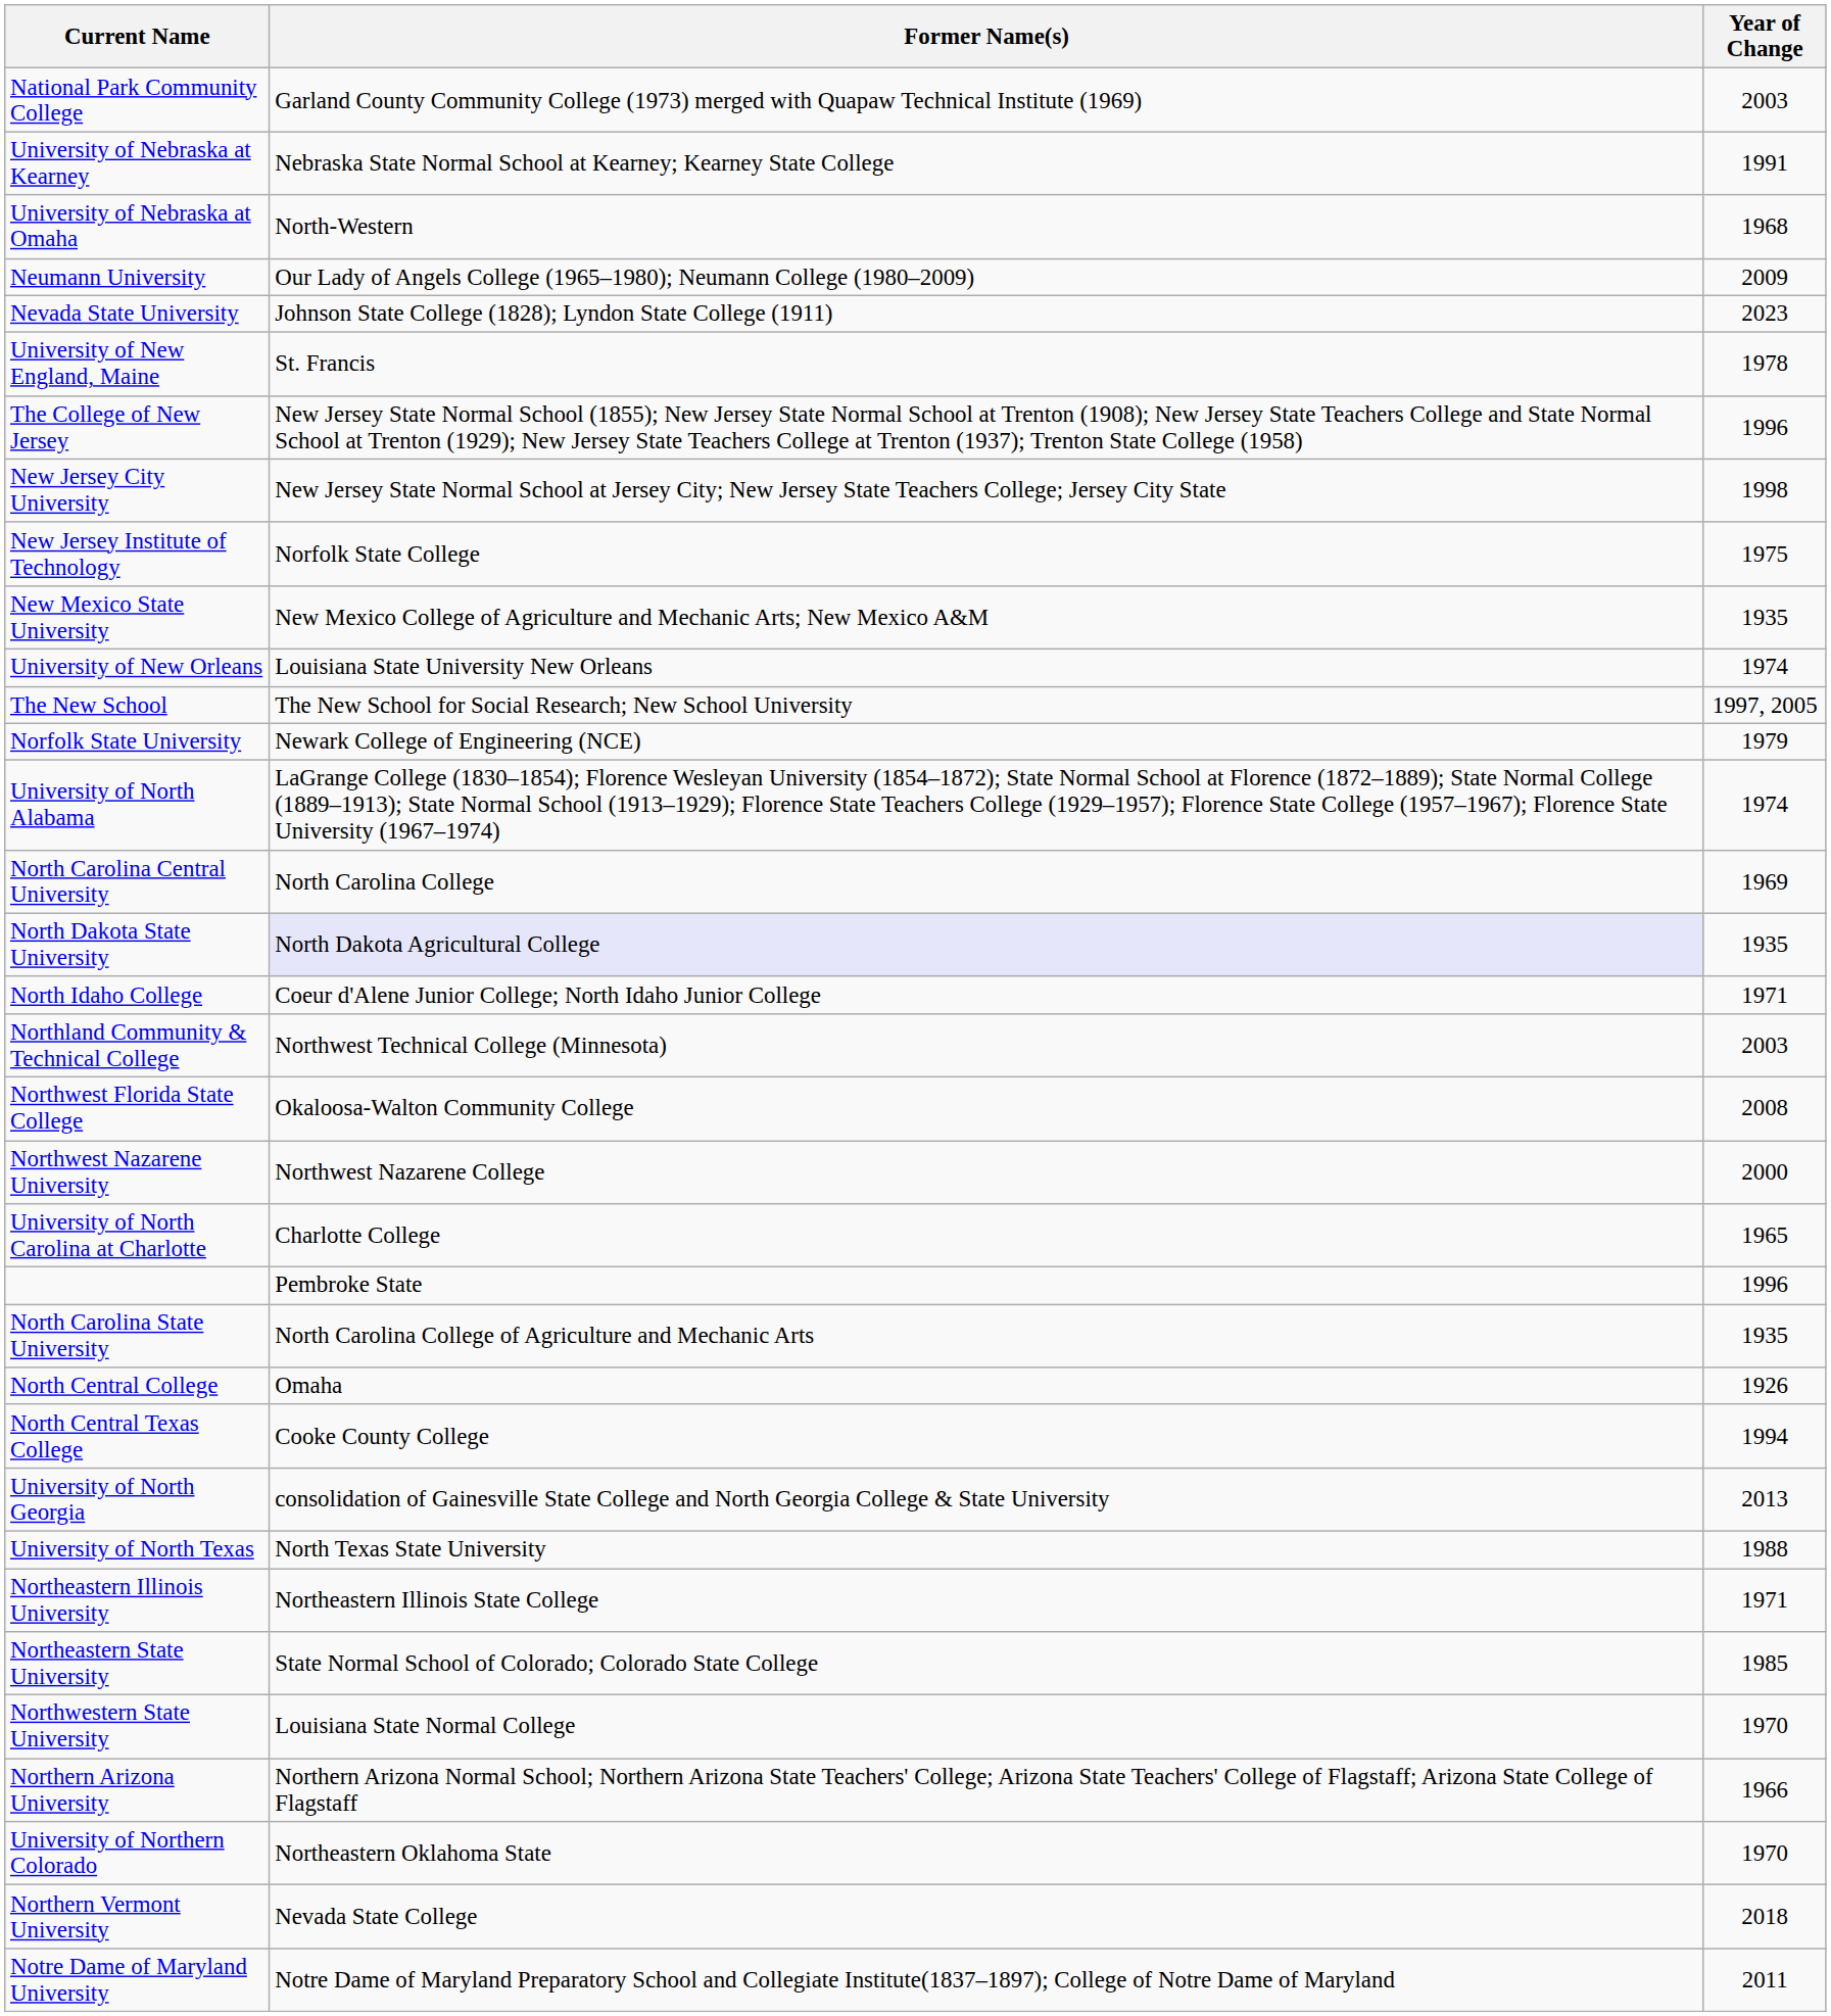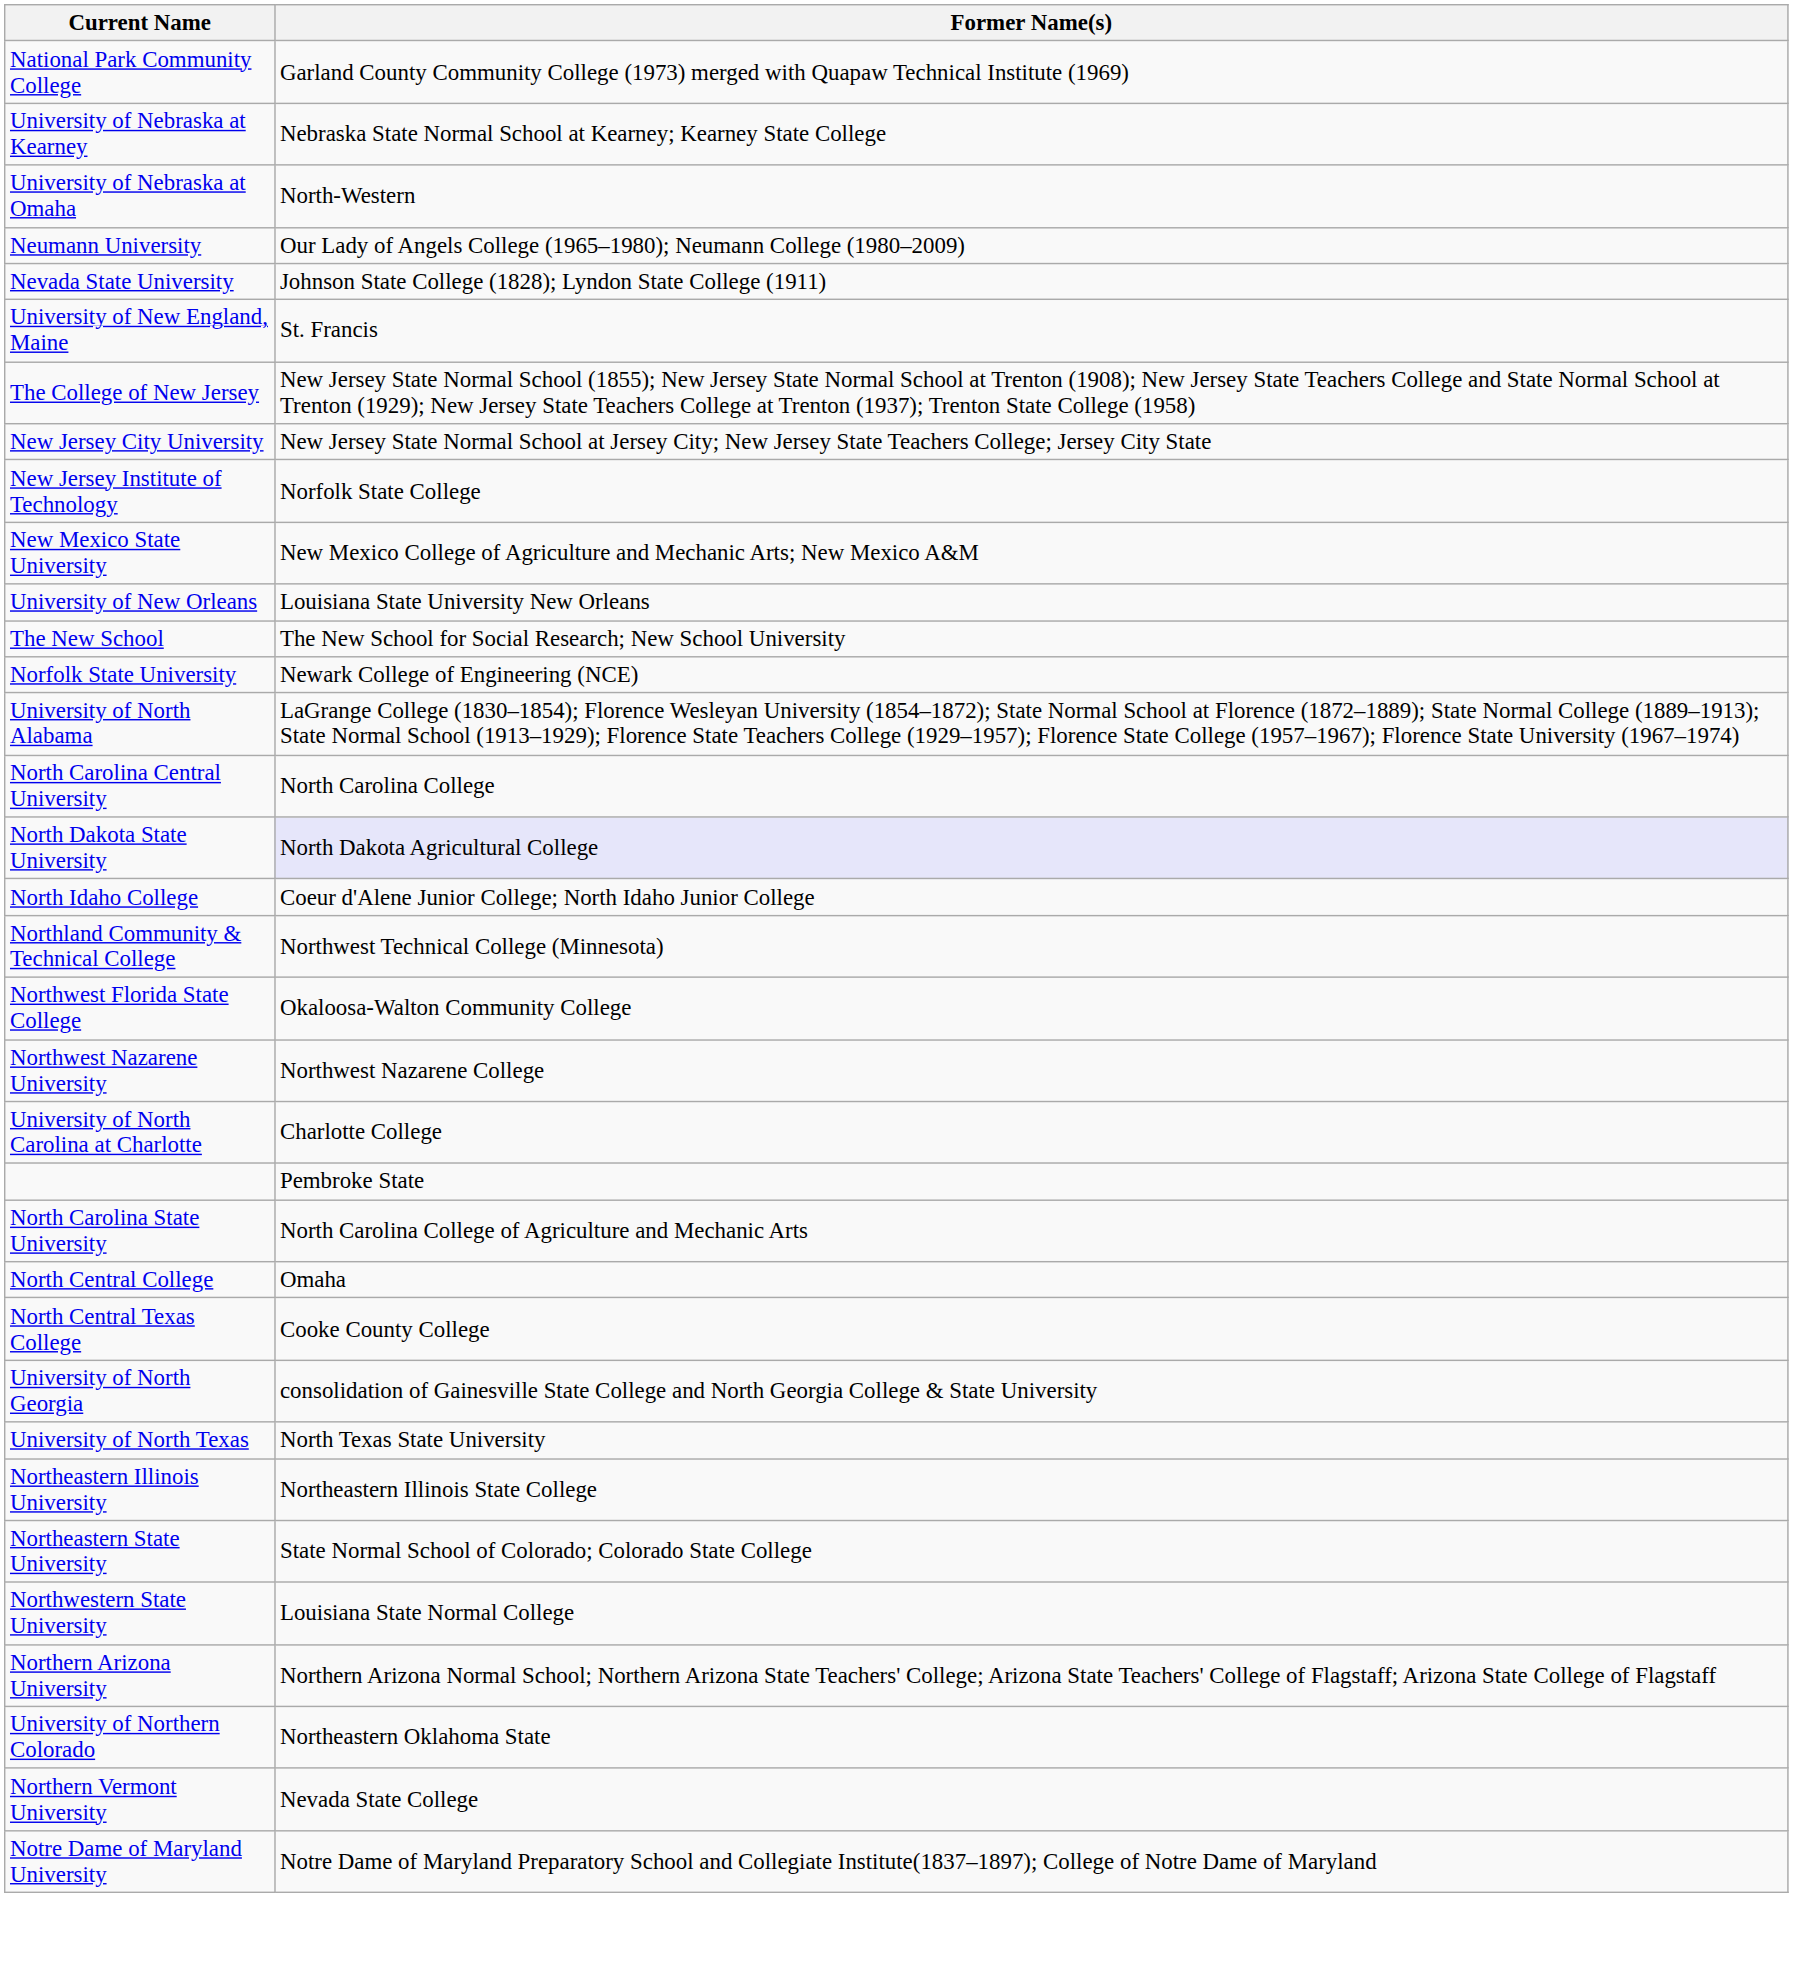 <table class="wikitable sortable">
 <tr>
 <th>Current Name</th>
 <th>Former Name(s)</th>
-<th>Year of Change</th>
 </tr>
 <tr>
 <td><a href='#'>National Park Community College</a></td>
 <td>Garland County Community College (1973) merged with Quapaw Technical Institute (1969)</td>
-<td align="center">2003</td>
 </tr>
 <tr>
 <td><a href='#'>University of Nebraska at Kearney</a></td>
 <td>Nebraska State Normal School at Kearney; Kearney State College</td>
-<td align="center">1991</td>
 </tr>
 <tr>
 <td><a href='#'>University of Nebraska at Omaha</a></td>
 <td>North-Western</td>
-<td align="center">1968</td>
 </tr>
 <tr>
 <td><a href='#'>Neumann University</a></td>
 <td>Our Lady of Angels College (1965–1980); Neumann College (1980–2009)</td>
-<td align="center">2009</td>
 </tr>
 <tr>
 <td><a href='#'>Nevada State University</a></td>
 <td>Johnson State College (1828); Lyndon State College (1911)</td>
-<td align="center">2023</td>
 </tr>
 <tr>
 <td><a href='#'>University of New England, Maine</a></td>
 <td>St. Francis</td>
-<td align="center">1978</td>
 </tr>
 <tr>
 <td><a href='#'>The College of New Jersey</a></td>
 <td>New Jersey State Normal School (1855); New Jersey State Normal School at Trenton (1908); New Jersey State Teachers College and State Normal School at Trenton (1929); New Jersey State Teachers College at Trenton (1937); Trenton State College (1958)</td>
-<td align="center">1996</td>
 </tr>
 <tr>
 <td><a href='#'>New Jersey City University</a></td>
 <td>New Jersey State Normal School at Jersey City; New Jersey State Teachers College; Jersey City State</td>
-<td align="center">1998</td>
 </tr>
 <tr>
 <td><a href='#'>New Jersey Institute of Technology</a></td>
 <td>Norfolk State College</td>
-<td align="center">1975</td>
 </tr>
 <tr>
 <td><a href='#'>New Mexico State University</a></td>
 <td>New Mexico College of Agriculture and Mechanic Arts; New Mexico A&M</td>
-<td align="center">1935</td>
 </tr>
 <tr>
 <td><a href='#'>University of New Orleans</a></td>
 <td>Louisiana State University New Orleans</td>
-<td align="center">1974</td>
 </tr>
 <tr>
 <td><a href='#'>The New School</a></td>
 <td>The New School for Social Research; New School University</td>
-<td align="center">1997, 2005</td>
 </tr>
 <tr>
 <td><a href='#'>Norfolk State University</a></td>
 <td>Newark College of Engineering (NCE)</td>
-<td align="center">1979</td>
 </tr>
 <tr>
 <td><a href='#'>University of North Alabama</a></td>
 <td>LaGrange College (1830–1854); Florence Wesleyan University (1854–1872); State Normal School at Florence (1872–1889); State Normal College (1889–1913); State Normal School (1913–1929); Florence State Teachers College (1929–1957); Florence State College (1957–1967); Florence State University (1967–1974)</td>
-<td align="center">1974</td>
 </tr>
 <tr>
 <td><a href='#'>North Carolina Central University</a></td>
 <td>North Carolina College</td>
-<td align="center">1969</td>
 </tr>
 <tr>
 <td><a href='#'>North Dakota State University</a></td>
 <td style="background: lavender;">North Dakota Agricultural College</td>
-<td align="center">1935</td>
 </tr>
 <tr>
 <td><a href='#'>North Idaho College</a></td>
 <td>Coeur d'Alene Junior College; North Idaho Junior College</td>
-<td align="center">1971</td>
 </tr>
 <tr>
 <td><a href='#'>Northland Community & Technical College</a></td>
 <td>Northwest Technical College (Minnesota)</td>
-<td align="center">2003</td>
 </tr>
 <tr>
 <td><a href='#'>Northwest Florida State College</a></td>
 <td>Okaloosa-Walton Community College</td>
-<td align="center">2008</td>
 </tr>
 <tr>
 <td><a href='#'>Northwest Nazarene University</a></td>
 <td>Northwest Nazarene College</td>
-<td align="center">2000</td>
 </tr>
 <tr>
 <td><a href='#'>University of North Carolina at Charlotte</a></td>
 <td>Charlotte College</td>
-<td align="center">1965</td>
 </tr>
 <tr>
 <td></td>
 <td>Pembroke State</td>
-<td align="center">1996</td>
 </tr>
 <tr>
 <td><a href='#'>North Carolina State University</a></td>
 <td>North Carolina College of Agriculture and Mechanic Arts</td>
-<td align="center">1935</td>
 </tr>
 <tr>
 <td><a href='#'>North Central College</a></td>
 <td>Omaha</td>
-<td align="center">1926</td>
 </tr>
 <tr>
 <td><a href='#'>North Central Texas College</a></td>
 <td>Cooke County College</td>
-<td align="center">1994</td>
 </tr>
 <tr>
 <td><a href='#'>University of North Georgia</a></td>
 <td>consolidation of Gainesville State College and North Georgia College & State University</td>
-<td align="center">2013</td>
 </tr>
 <tr>
 <td><a href='#'>University of North Texas</a></td>
 <td>North Texas State University</td>
-<td align="center">1988</td>
 </tr>
 <tr>
 <td><a href='#'>Northeastern Illinois University</a></td>
 <td>Northeastern Illinois State College</td>
-<td align="center">1971</td>
 </tr>
 <tr>
 <td><a href='#'>Northeastern State University</a></td>
 <td>State Normal School of Colorado; Colorado State College</td>
-<td align="center">1985</td>
 </tr>
 <tr>
 <td><a href='#'>Northwestern State University</a></td>
 <td>Louisiana State Normal College</td>
-<td align="center">1970</td>
 </tr>
 <tr>
 <td><a href='#'>Northern Arizona University</a></td>
 <td>Northern Arizona Normal School; Northern Arizona State Teachers' College; Arizona State Teachers' College of Flagstaff; Arizona State College of Flagstaff</td>
-<td align="center">1966</td>
 </tr>
 <tr>
 <td><a href='#'>University of Northern Colorado</a></td>
 <td>Northeastern Oklahoma State</td>
-<td align="center">1970</td>
 </tr>
 <tr>
 <td><a href='#'>Northern Vermont University</a></td>
 <td>Nevada State College</td>
-<td align="center">2018</td>
 </tr>
 <tr>
 <td><a href='#'>Notre Dame of Maryland University</a></td>
 <td>Notre Dame of Maryland Preparatory School and Collegiate Institute(1837–1897); College of Notre Dame of Maryland</td>
-<td align="center">2011</td>
 </tr>
 </table>
